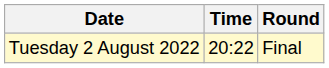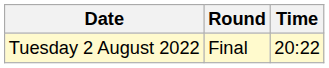 <table class="wikitable">
 <tr>
 <th>Date</th>
+<th>Round</th>
 <th>Time</th>
-<th>Round</th>
 </tr>
 <tr>
 <td style=background:lemonchiffon>Tuesday 2 August 2022</td>
+<td style=background:lemonchiffon>Final</td>
 <td style=background:lemonchiffon>20:22</td>
-<td style=background:lemonchiffon>Final</td>
 </tr>
 </table>
